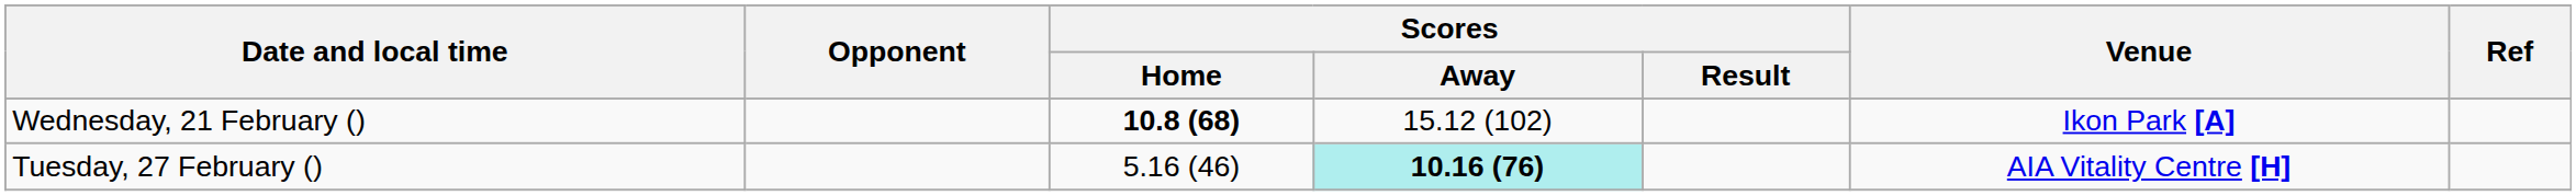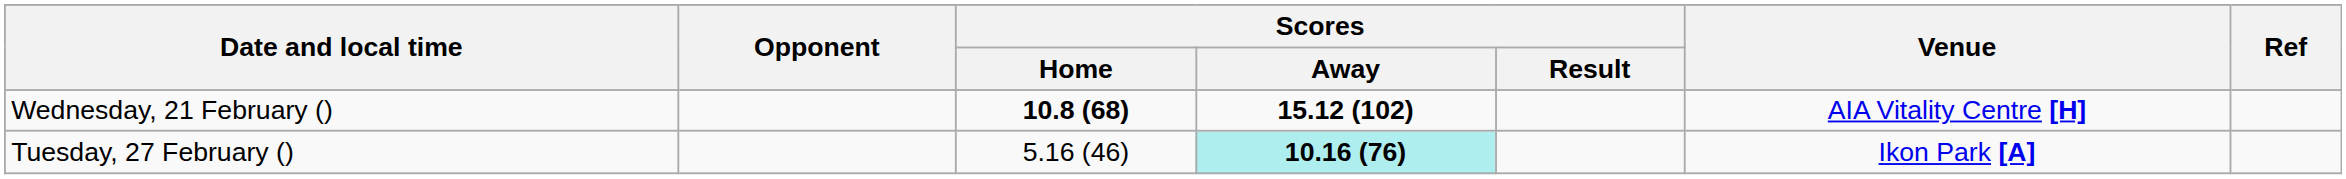 <table class="wikitable plainrowheaders" style="font-size:90%; width:100%; text-align:center;">
 <tr>
 <th scope="col" rowspan=2>Date and local time</th>
 <th scope="col" rowspan=2>Opponent</th>
 <th scope="col" colspan=3>Scores</th>
 <th scope="col" rowspan=2>Venue</th>
 <th scope="col" rowspan=2>Ref</th>
 </tr>
 <tr>
 <th scope="col">Home</th>
 <th scope="col">Away</th>
 <th scope="col">Result</th>
 </tr>
 <tr>
 <td align=left>Wednesday, 21 February ()</td>
 <td align=left></td>
 <td><strong>10.8 (68)</strong></td>
-<td>15.12 (102)</td>
+<td><strong>15.12 (102)</strong></td>
 <td></td>
-<td><a href='#'>Ikon Park</a> <a href='#'><strong>[A]</strong></a></td>
+<td><a href='#'>AIA Vitality Centre</a> <a href='#'><strong>[H]</strong></a></td>
 <td></td>
 </tr>
 <tr>
 <td align=left>Tuesday, 27 February ()</td>
 <td align=left></td>
 <td>5.16 (46)</td>
 <td style="background: paleturquoise;"><strong>10.16 (76)</strong></td>
 <td></td>
-<td><a href='#'>AIA Vitality Centre</a> <a href='#'><strong>[H]</strong></a></td>
+<td><a href='#'>Ikon Park</a> <a href='#'><strong>[A]</strong></a></td>
 <td></td>
 </tr>
 </table>
